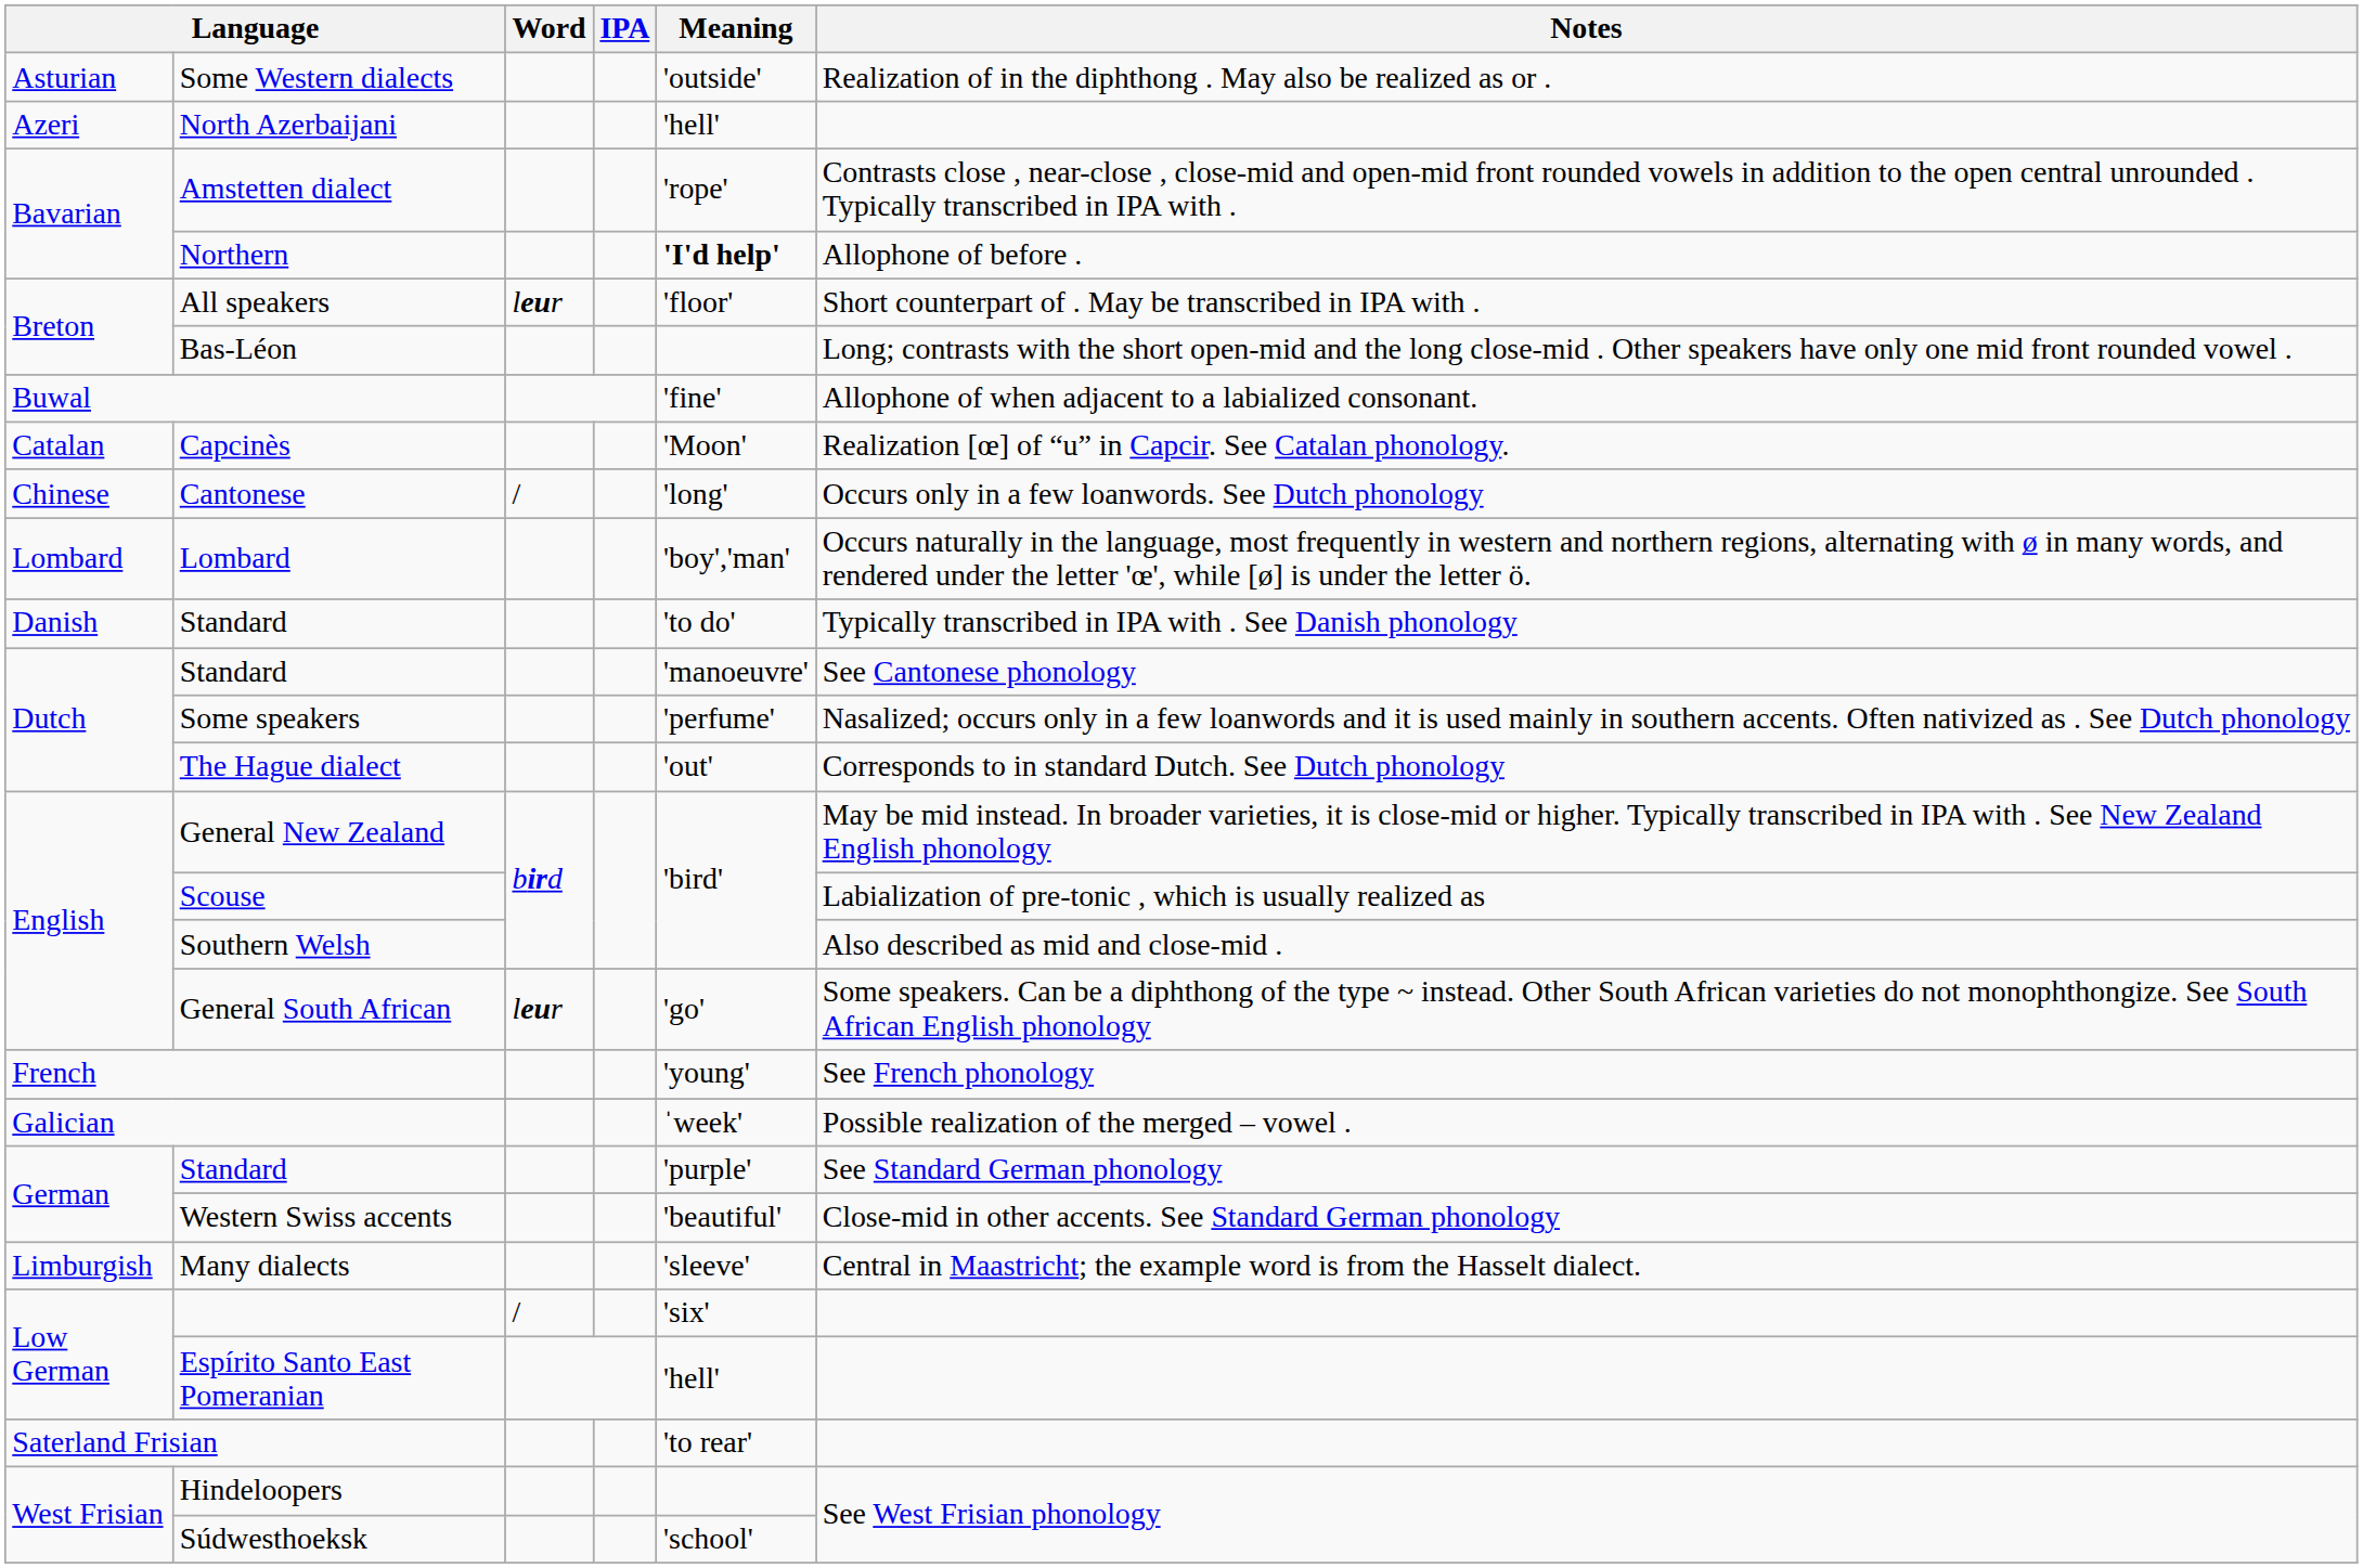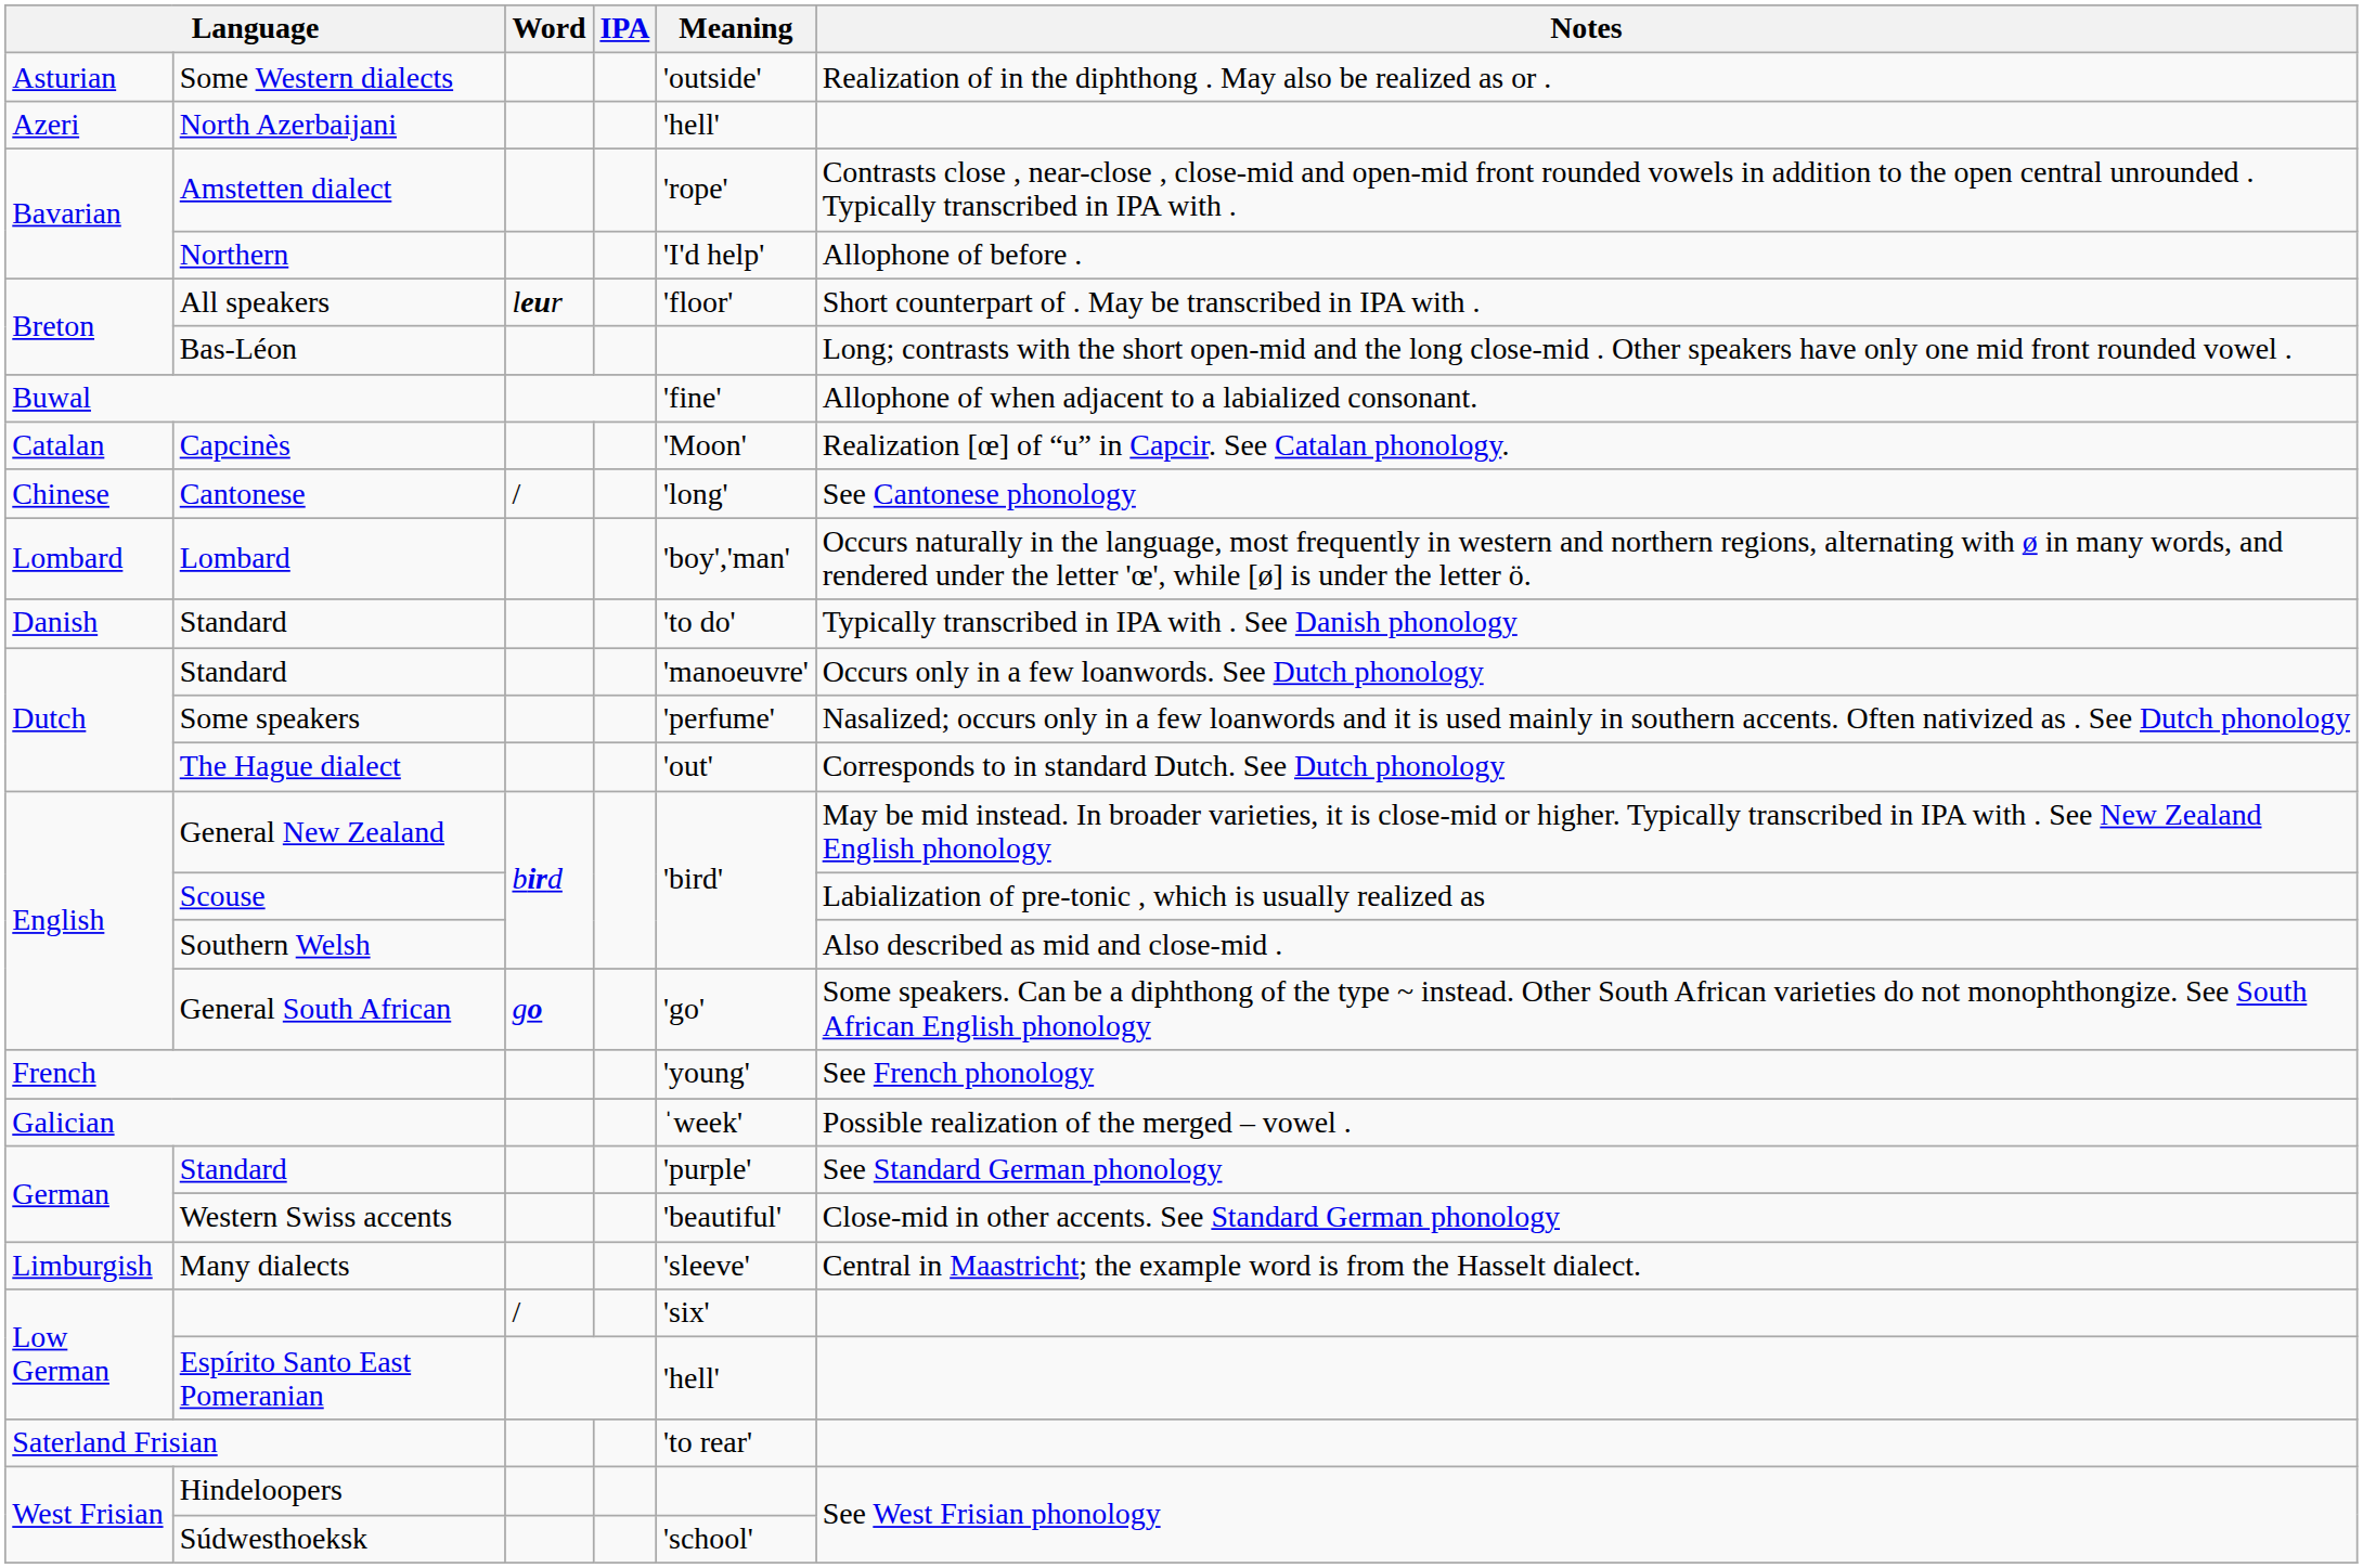 <table class="wikitable" style="clear: both;">
 <tr>
 <th colspan="2">Language</th>
 <th>Word</th>
 <th><a href='#'>IPA</a></th>
 <th>Meaning</th>
 <th>Notes</th>
 </tr>
 <tr>
 <td><a href='#'>Asturian</a></td>
 <td>Some <a href='#'>Western dialects</a></td>
 <td></td>
 <td></td>
 <td>'outside'</td>
 <td>Realization of  in the diphthong . May also be realized as  or .</td>
 </tr>
 <tr>
 <td><a href='#'>Azeri</a></td>
 <td><a href='#'>North Azerbaijani</a></td>
 <td></td>
 <td></td>
 <td>'hell'</td>
 <td></td>
 </tr>
 <tr>
 <td rowspan="2"><a href='#'>Bavarian</a></td>
 <td><a href='#'>Amstetten dialect</a></td>
 <td></td>
 <td></td>
 <td>'rope'</td>
 <td>Contrasts close , near-close , close-mid  and open-mid  front rounded vowels in addition to the open central unrounded . Typically transcribed in IPA with .</td>
 </tr>
 <tr>
 <td><a href='#'>Northern</a></td>
 <td></td>
 <td></td>
-<td><strong>'I'd help'</strong></td>
+<td>'I'd help'</td>
 <td>Allophone of  before .</td>
 </tr>
 <tr>
 <td rowspan="2"><a href='#'>Breton</a></td>
 <td>All speakers</td>
 <td><em>l<strong>eu</strong>r</em></td>
 <td></td>
 <td>'floor'</td>
 <td>Short counterpart of . May be transcribed in IPA with .</td>
 </tr>
 <tr>
 <td>Bas-Léon</td>
 <td></td>
 <td></td>
 <td></td>
 <td>Long; contrasts with the short open-mid  and the long close-mid . Other speakers have only one mid front rounded vowel .</td>
 </tr>
 <tr>
 <td colspan="2"><a href='#'>Buwal</a></td>
 <td colspan="2" align="center"></td>
 <td>'fine'</td>
 <td>Allophone of  when adjacent to a labialized consonant.</td>
 </tr>
 <tr>
 <td><a href='#'>Catalan</a></td>
 <td><a href='#'>Capcinès</a></td>
 <td></td>
 <td></td>
 <td>'Moon'</td>
 <td>Realization [œ] of “u” in <a href='#'>Capcir</a>. See <a href='#'>Catalan phonology</a>.</td>
 </tr>
 <tr>
 <td><a href='#'>Chinese</a></td>
 <td><a href='#'>Cantonese</a></td>
 <td> / </td>
 <td></td>
 <td>'long'</td>
-<td>Occurs only in a few loanwords. See <a href='#'>Dutch phonology</a></td>
+<td>See <a href='#'>Cantonese phonology</a></td>
 </tr>
 <tr>
 <td><a href='#'>Lombard</a></td>
 <td><a href='#'>Lombard</a></td>
 <td></td>
 <td></td>
 <td>'boy','man'</td>
 <td>Occurs naturally in the language, most frequently in western and northern regions, alternating with <a href='#'>ø</a> in many words, and rendered under the letter 'œ', while [ø] is under the letter ö.</td>
 </tr>
 <tr>
 <td><a href='#'>Danish</a></td>
 <td>Standard</td>
 <td></td>
 <td></td>
 <td>'to do'</td>
 <td>Typically transcribed in IPA with . See <a href='#'>Danish phonology</a></td>
 </tr>
 <tr>
 <td rowspan="3"><a href='#'>Dutch</a></td>
 <td>Standard</td>
 <td></td>
 <td></td>
 <td>'manoeuvre'</td>
-<td>See <a href='#'>Cantonese phonology</a></td>
+<td>Occurs only in a few loanwords. See <a href='#'>Dutch phonology</a></td>
 </tr>
 <tr>
 <td>Some speakers</td>
 <td></td>
 <td></td>
 <td>'perfume'</td>
 <td>Nasalized; occurs only in a few loanwords and it is used mainly in southern accents. Often nativized as . See <a href='#'>Dutch phonology</a></td>
 </tr>
 <tr>
 <td><a href='#'>The Hague dialect</a></td>
 <td></td>
 <td></td>
 <td>'out'</td>
 <td>Corresponds to  in standard Dutch. See <a href='#'>Dutch phonology</a></td>
 </tr>
 <tr>
 <td rowspan="4"><a href='#'>English</a></td>
 <td>General <a href='#'>New Zealand</a></td>
 <td rowspan="3"><em><a href='#'>b<strong>ir</strong>d</a></em></td>
 <td rowspan="3"></td>
 <td rowspan="3">'bird'</td>
 <td>May be mid  instead. In broader varieties, it is close-mid or higher. Typically transcribed in IPA with . See <a href='#'>New Zealand English phonology</a></td>
 </tr>
 <tr>
 <td><a href='#'>Scouse</a></td>
 <td>Labialization of pre-tonic , which is usually realized as </td>
 </tr>
 <tr>
 <td>Southern <a href='#'>Welsh</a></td>
 <td>Also described as mid  and close-mid .</td>
 </tr>
 <tr>
 <td>General <a href='#'>South African</a></td>
-<td><em>l<strong>eu</strong>r</em></td>
+<td><a href='#'><em>g<strong>o<strong><em></a></td>
 <td></td>
 <td>'go'</td>
 <td>Some speakers. Can be a diphthong of the type ~ instead. Other South African varieties do not monophthongize. See <a href='#'>South African English phonology</a></td>
 </tr>
 <tr>
 <td colspan="2"><a href='#'>French</a></td>
 <td></td>
 <td></td>
 <td>'young'</td>
 <td>See <a href='#'>French phonology</a></td>
 </tr>
 <tr>
 <td colspan="2"><a href='#'>Galician</a></td>
 <td></td>
 <td></td>
 <td>ˈweek'</td>
 <td>Possible realization of the merged – vowel .</td>
 </tr>
 <tr>
 <td rowspan="2"><a href='#'>German</a></td>
 <td><a href='#'>Standard</a></td>
 <td></td>
 <td></td>
 <td>'purple'</td>
 <td>See <a href='#'>Standard German phonology</a></td>
 </tr>
 <tr>
 <td>Western Swiss accents</td>
 <td></td>
 <td></td>
 <td>'beautiful'</td>
 <td>Close-mid  in other accents. See <a href='#'>Standard German phonology</a></td>
 </tr>
 <tr>
 <td><a href='#'>Limburgish</a></td>
 <td>Many dialects</td>
 <td></td>
 <td></td>
 <td>'sleeve'</td>
 <td>Central  in <a href='#'>Maastricht</a>; the example word is from the Hasselt dialect.</td>
 </tr>
 <tr>
 <td rowspan="2"><a href='#'>Low German</a></td>
 <td></td>
 <td> / </td>
 <td></td>
 <td>'six'</td>
 <td></td>
 </tr>
 <tr>
 <td><a href='#'>Espírito Santo East Pomeranian</a></td>
 <td colspan="2" align="center"></td>
 <td>'hell'</td>
 <td></td>
 </tr>
 <tr>
 <td colspan="2"><a href='#'>Saterland Frisian</a></td>
 <td></td>
 <td></td>
 <td>'to rear'</td>
 <td></td>
 </tr>
 <tr>
 <td rowspan="2"><a href='#'>West Frisian</a></td>
 <td>Hindeloopers</td>
 <td></td>
 <td></td>
 <td></td>
 <td rowspan="2">See <a href='#'>West Frisian phonology</a></td>
 </tr>
 <tr>
 <td>Súdwesthoeksk</td>
 <td></td>
 <td></td>
 <td>'school'</td>
 </tr>
 </table>
